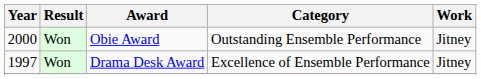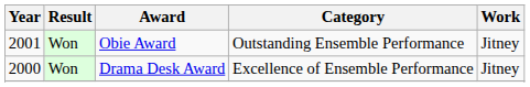 <table class="wikitable">
 <tr>
 <th>Year</th>
 <th>Result</th>
 <th>Award</th>
 <th>Category</th>
 <th>Work</th>
 </tr>
 <tr>
-<td rowspan="1">2000</td>
+<td rowspan="1">2001</td>
 <td style="background: #ddffdd">Won</td>
 <td><a href='#'>Obie Award</a></td>
 <td>Outstanding Ensemble Performance</td>
 <td>Jitney</td>
 </tr>
 <tr>
-<td rowspan="1">1997</td>
+<td rowspan="1">2000</td>
 <td style="background: #ddffdd">Won</td>
 <td><a href='#'>Drama Desk Award</a></td>
 <td>Excellence of Ensemble Performance</td>
 <td>Jitney</td>
 </tr>
 <tr>
 </tr>
 <tr>
 </tr>
 </table>
